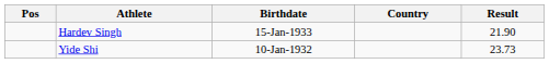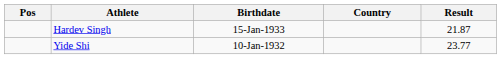 <table class="wikitable"  style="text-align:center; width:60%;">
 <tr>
 <th>Pos</th>
 <th>Athlete</th>
 <th>Birthdate</th>
 <th>Country</th>
 <th>Result</th>
 </tr>
 <tr>
 <td align=center></td>
 <td align=left><a href='#'>Hardev Singh</a></td>
 <td>15-Jan-1933</td>
 <td align=left></td>
-<td>21.90</td>
+<td>21.87</td>
 </tr>
 <tr>
 <td align=center></td>
 <td align=left><a href='#'>Yide Shi</a></td>
 <td>10-Jan-1932</td>
 <td align=left></td>
-<td>23.73</td>
+<td>23.77</td>
 </tr>
 </table>
